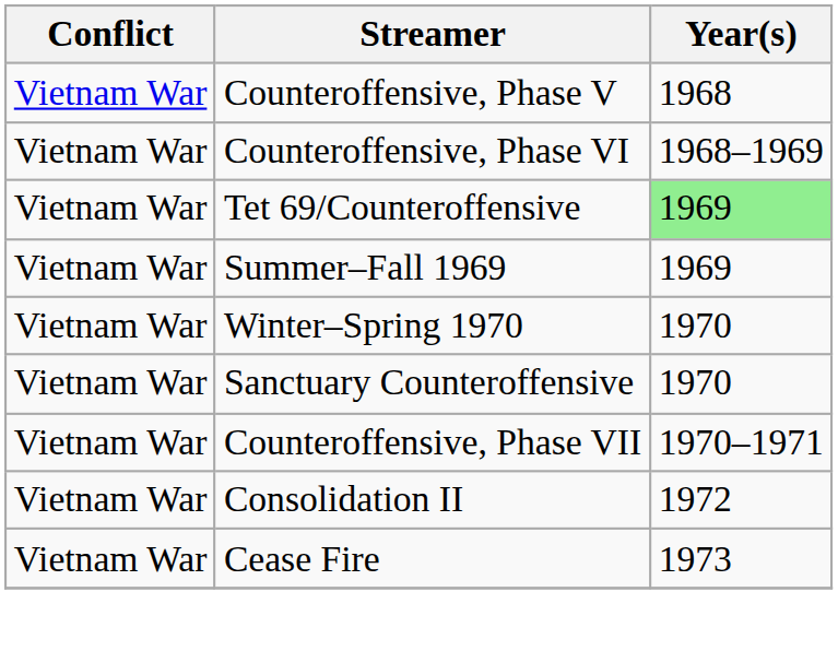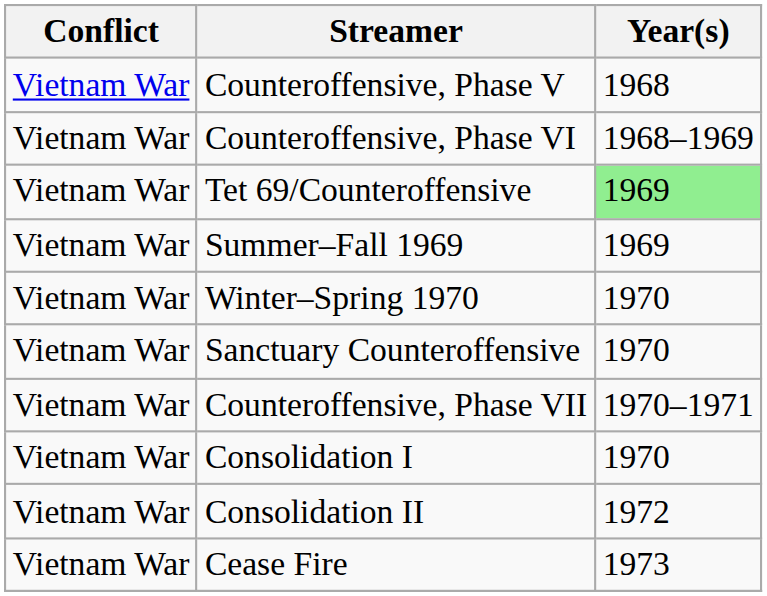 <table class=wikitable>
 <tr>
 <th>Conflict</th>
 <th>Streamer</th>
 <th>Year(s)</th>
 </tr>
 <tr>
 <td><a href='#'>Vietnam War</a></td>
 <td>Counteroffensive, Phase V</td>
 <td>1968</td>
 </tr>
 <tr>
 <td>Vietnam War</td>
 <td>Counteroffensive, Phase VI</td>
 <td>1968–1969</td>
 </tr>
 <tr>
 <td>Vietnam War</td>
 <td>Tet 69/Counteroffensive</td>
 <td style="background: lightgreen;">1969</td>
 </tr>
 <tr>
 <td>Vietnam War</td>
 <td>Summer–Fall 1969</td>
 <td>1969</td>
 </tr>
 <tr>
 <td>Vietnam War</td>
 <td>Winter–Spring 1970</td>
 <td>1970</td>
 </tr>
 <tr>
 <td>Vietnam War</td>
 <td>Sanctuary Counteroffensive</td>
 <td>1970</td>
 </tr>
 <tr>
 <td>Vietnam War</td>
 <td>Counteroffensive, Phase VII</td>
 <td>1970–1971</td>
 </tr>
 <tr>
 <td>Vietnam War</td>
+<td>Consolidation I</td>
+<td>1970</td>
+</tr>
+<tr>
+<td>Vietnam War</td>
 <td>Consolidation II</td>
 <td>1972</td>
 </tr>
 <tr>
 <td>Vietnam War</td>
 <td>Cease Fire</td>
 <td>1973</td>
 </tr>
 <tr>
 </tr>
 </table>
